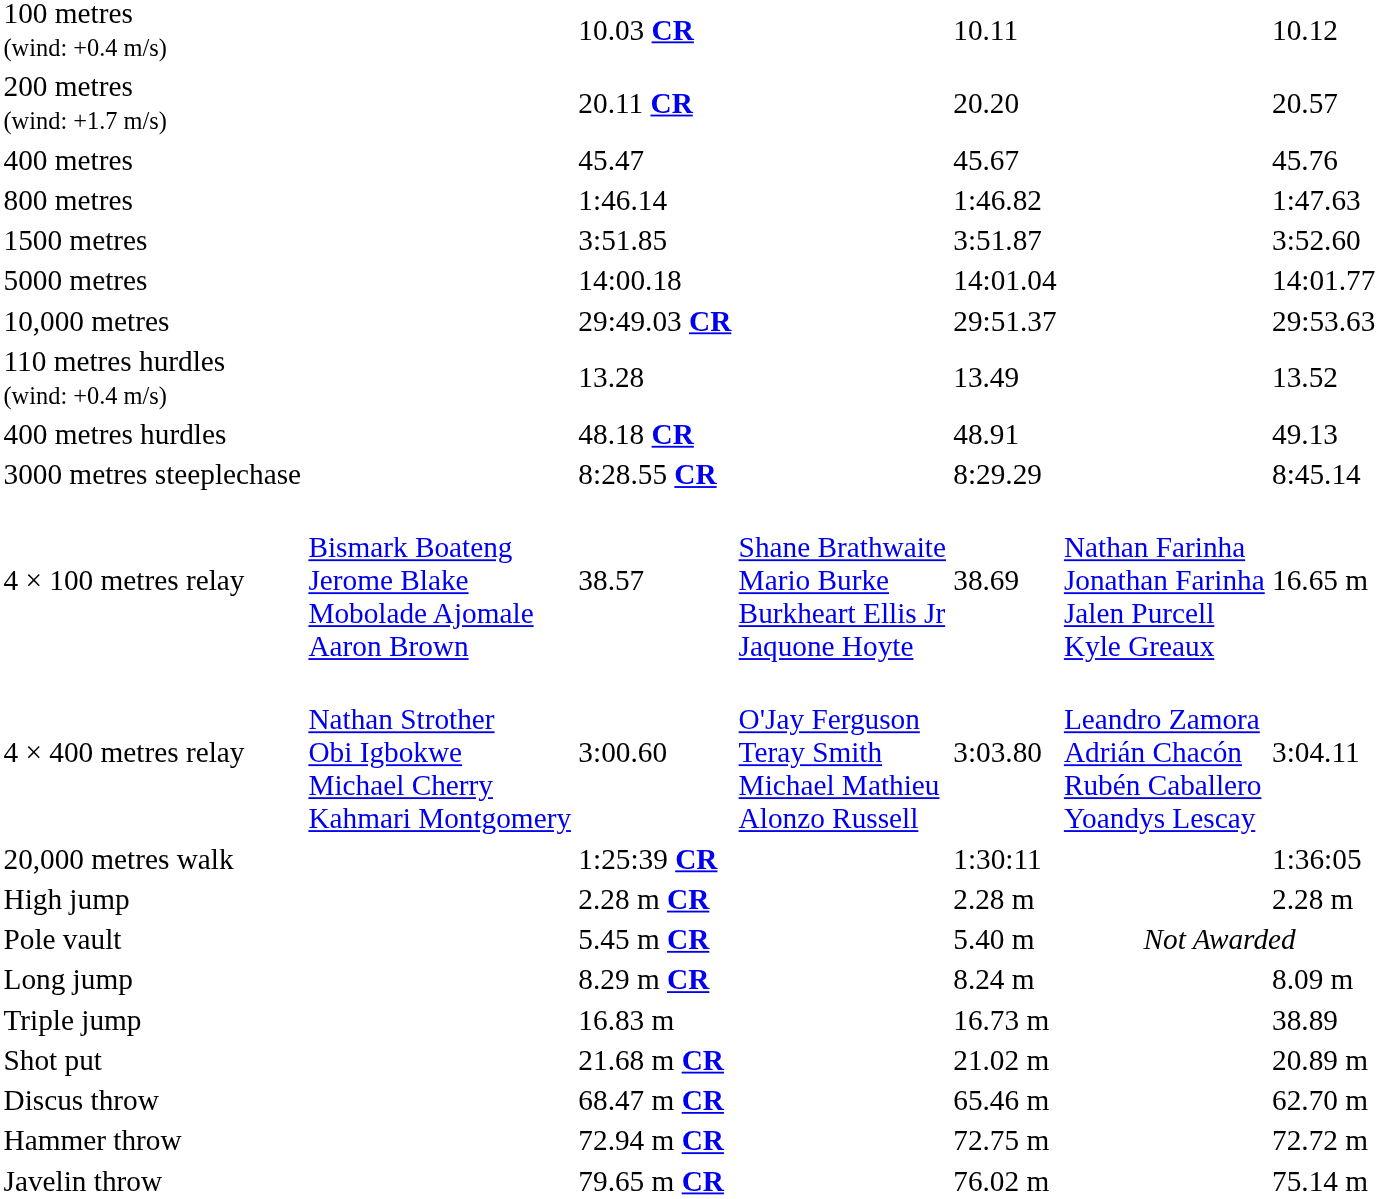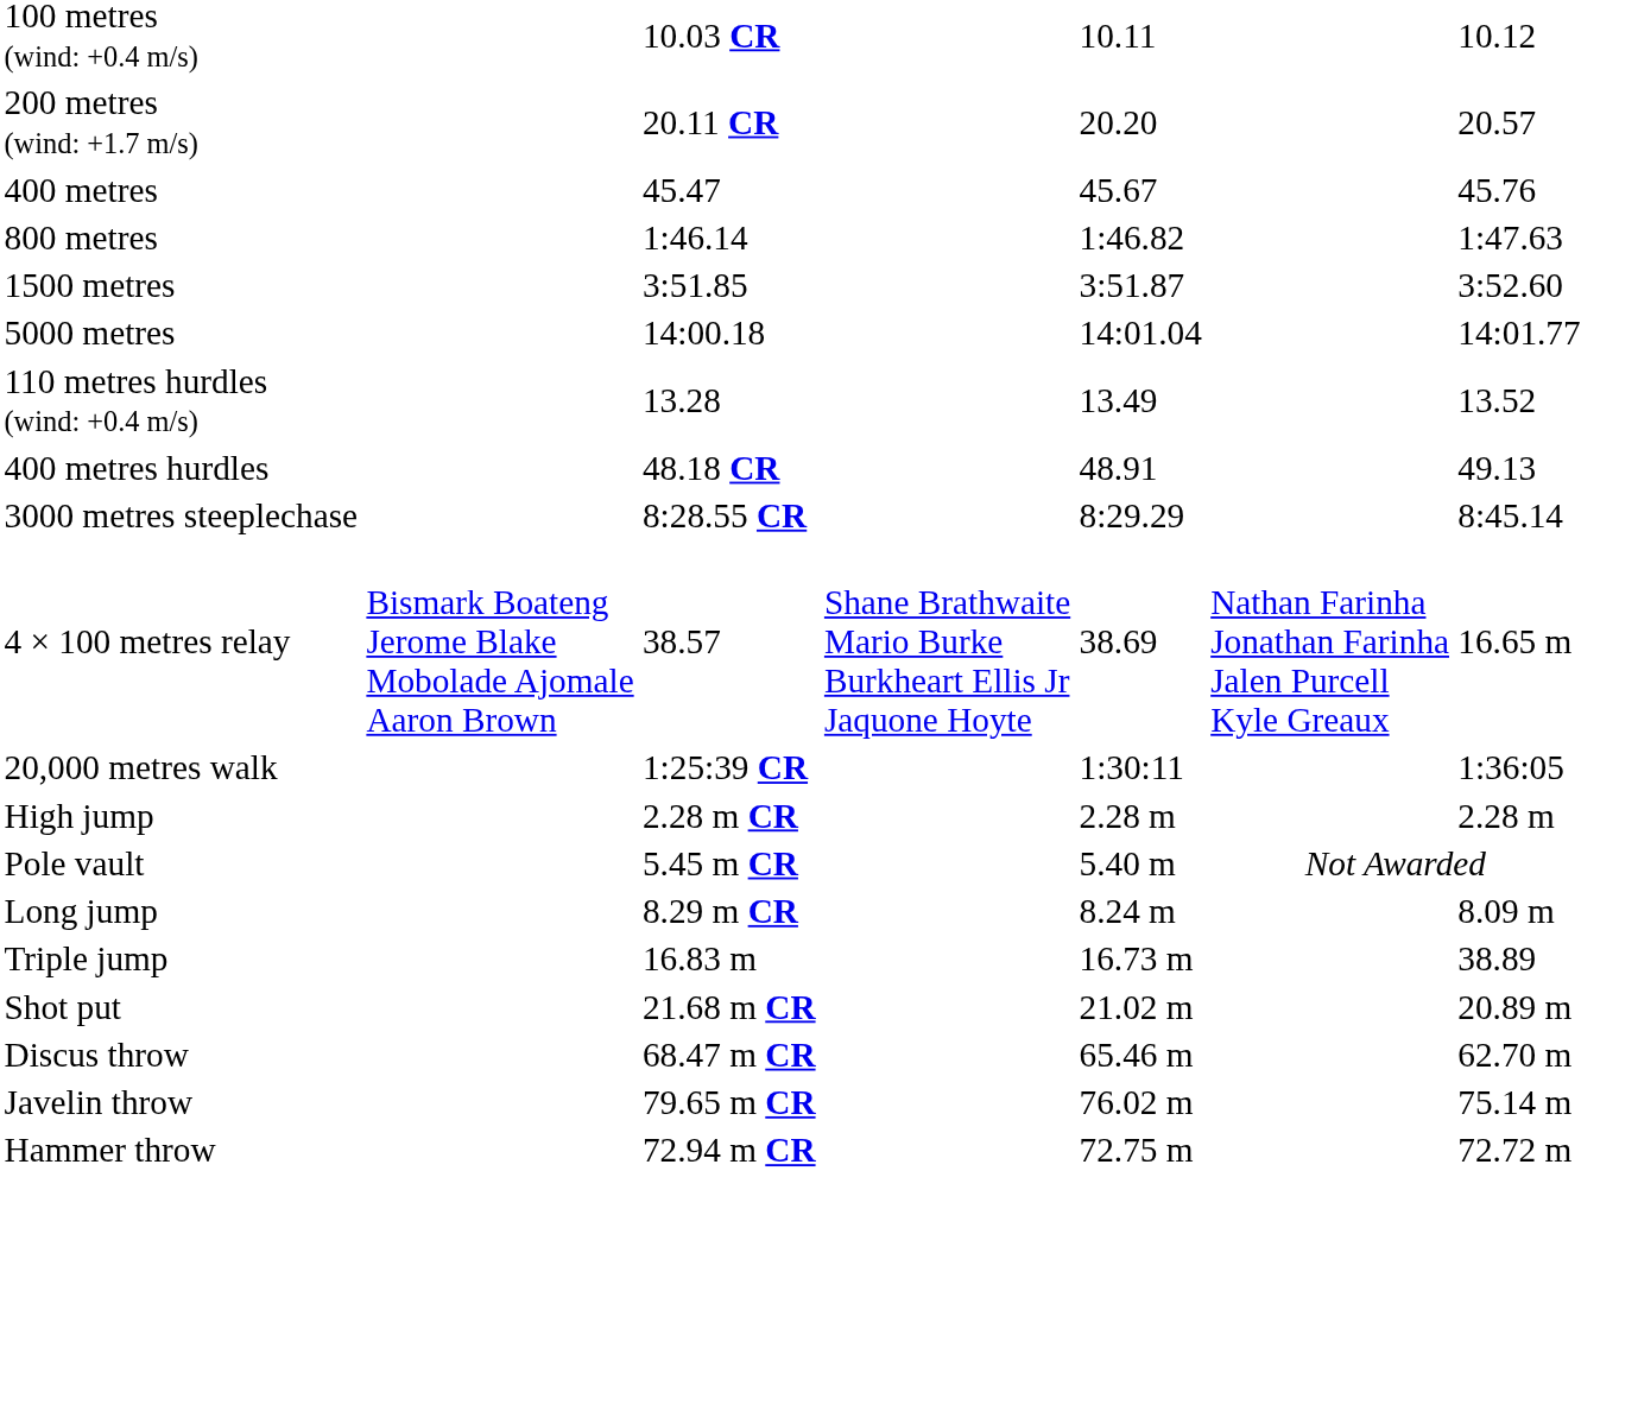 <table>
 <tr>
 <td>100 metres<br><small>(wind: +0.4 m/s)</small></td>
 <td></td>
 <td>10.03 <strong><a href='#'>CR</a></strong></td>
 <td></td>
 <td>10.11</td>
 <td></td>
 <td>10.12</td>
 </tr>
 <tr>
 <td>200 metres<br><small>(wind: +1.7 m/s)</small></td>
 <td></td>
 <td>20.11 <strong><a href='#'>CR</a></strong></td>
 <td></td>
 <td>20.20</td>
 <td></td>
 <td>20.57</td>
 </tr>
 <tr>
 <td>400 metres</td>
 <td></td>
 <td>45.47</td>
 <td></td>
 <td>45.67</td>
 <td></td>
 <td>45.76</td>
 </tr>
 <tr>
 <td>800 metres</td>
 <td></td>
 <td>1:46.14</td>
 <td></td>
 <td>1:46.82</td>
 <td></td>
 <td>1:47.63</td>
 </tr>
 <tr>
 <td>1500 metres</td>
 <td></td>
 <td>3:51.85</td>
 <td></td>
 <td>3:51.87</td>
 <td></td>
 <td>3:52.60</td>
 </tr>
 <tr>
 <td>5000 metres</td>
 <td></td>
 <td>14:00.18</td>
 <td></td>
 <td>14:01.04</td>
 <td></td>
 <td>14:01.77</td>
 </tr>
 <tr>
-<td>10,000 metres</td>
-<td></td>
-<td>29:49.03 <strong><a href='#'>CR</a></strong></td>
-<td></td>
-<td>29:51.37</td>
-<td></td>
-<td>29:53.63</td>
-</tr>
-<tr>
 <td>110 metres hurdles<br><small>(wind: +0.4 m/s)</small></td>
 <td></td>
 <td>13.28</td>
 <td></td>
 <td>13.49</td>
 <td></td>
 <td>13.52</td>
 </tr>
 <tr>
 <td>400 metres hurdles</td>
 <td></td>
 <td>48.18 <strong><a href='#'>CR</a></strong></td>
 <td></td>
 <td>48.91</td>
 <td></td>
 <td>49.13</td>
 </tr>
 <tr>
 <td>3000 metres steeplechase</td>
 <td></td>
 <td>8:28.55 <strong><a href='#'>CR</a></strong></td>
 <td></td>
 <td>8:29.29</td>
 <td></td>
 <td>8:45.14</td>
 </tr>
 <tr>
 <td>4 × 100 metres relay</td>
 <td><br><a href='#'>Bismark Boateng</a><br><a href='#'>Jerome Blake</a><br><a href='#'>Mobolade Ajomale</a><br><a href='#'>Aaron Brown</a></td>
 <td>38.57</td>
 <td><br><a href='#'>Shane Brathwaite</a><br><a href='#'>Mario Burke</a><br><a href='#'>Burkheart Ellis Jr</a><br><a href='#'>Jaquone Hoyte</a></td>
 <td>38.69</td>
 <td><br><a href='#'>Nathan Farinha</a><br><a href='#'>Jonathan Farinha</a><br><a href='#'>Jalen Purcell</a><br><a href='#'>Kyle Greaux</a></td>
 <td>16.65 m</td>
-</tr>
-<tr>
-<td>4 × 400 metres relay</td>
-<td><br><a href='#'>Nathan Strother</a><br><a href='#'>Obi Igbokwe</a><br><a href='#'>Michael Cherry</a><br><a href='#'>Kahmari Montgomery</a></td>
-<td>3:00.60</td>
-<td><br><a href='#'>O'Jay Ferguson</a><br><a href='#'>Teray Smith</a><br><a href='#'>Michael Mathieu</a><br><a href='#'>Alonzo Russell</a></td>
-<td>3:03.80</td>
-<td><br><a href='#'>Leandro Zamora</a><br><a href='#'>Adrián Chacón</a><br><a href='#'>Rubén Caballero</a><br><a href='#'>Yoandys Lescay</a></td>
-<td>3:04.11</td>
 </tr>
 <tr>
 <td>20,000 metres walk</td>
 <td></td>
 <td>1:25:39 <strong><a href='#'>CR</a></strong></td>
 <td></td>
 <td>1:30:11</td>
 <td></td>
 <td>1:36:05</td>
 </tr>
 <tr>
 <td>High jump</td>
 <td></td>
 <td>2.28 m <strong><a href='#'>CR</a></strong></td>
 <td></td>
 <td>2.28 m</td>
 <td><br></td>
 <td>2.28 m</td>
 </tr>
 <tr>
 <td>Pole vault</td>
 <td></td>
 <td>5.45 m <strong><a href='#'>CR</a></strong></td>
 <td></td>
 <td>5.40 m</td>
 <td colspan=2 style="text-align:center;"><em>Not Awarded</em></td>
 </tr>
 <tr>
 <td>Long jump</td>
 <td></td>
 <td>8.29 m <strong><a href='#'>CR</a></strong></td>
 <td></td>
 <td>8.24 m</td>
 <td></td>
 <td>8.09 m</td>
 </tr>
 <tr>
 <td>Triple jump</td>
 <td></td>
 <td>16.83 m</td>
 <td></td>
 <td>16.73 m</td>
 <td></td>
 <td>38.89</td>
 </tr>
 <tr>
 <td>Shot put</td>
 <td></td>
 <td>21.68 m <strong><a href='#'>CR</a></strong></td>
 <td></td>
 <td>21.02 m</td>
 <td></td>
 <td>20.89 m</td>
 </tr>
 <tr>
 <td>Discus throw</td>
 <td></td>
 <td>68.47 m <strong><a href='#'>CR</a></strong></td>
 <td></td>
 <td>65.46 m</td>
 <td></td>
 <td>62.70 m</td>
 </tr>
 <tr>
+<td>Javelin throw</td>
+<td></td>
+<td>79.65 m <strong><a href='#'>CR</a></strong></td>
+<td></td>
+<td>76.02 m</td>
+<td></td>
+<td>75.14 m</td>
+</tr>
+<tr>
 <td>Hammer throw</td>
 <td></td>
 <td>72.94 m <strong><a href='#'>CR</a></strong></td>
 <td></td>
 <td>72.75 m</td>
 <td></td>
 <td>72.72 m</td>
 </tr>
-<tr>
-<td>Javelin throw</td>
-<td></td>
-<td>79.65 m <strong><a href='#'>CR</a></strong></td>
-<td></td>
-<td>76.02 m</td>
-<td></td>
-<td>75.14 m</td>
-</tr>
 </table>
